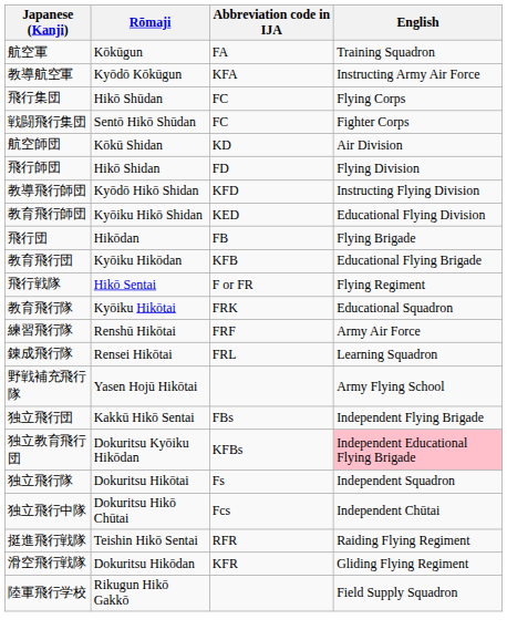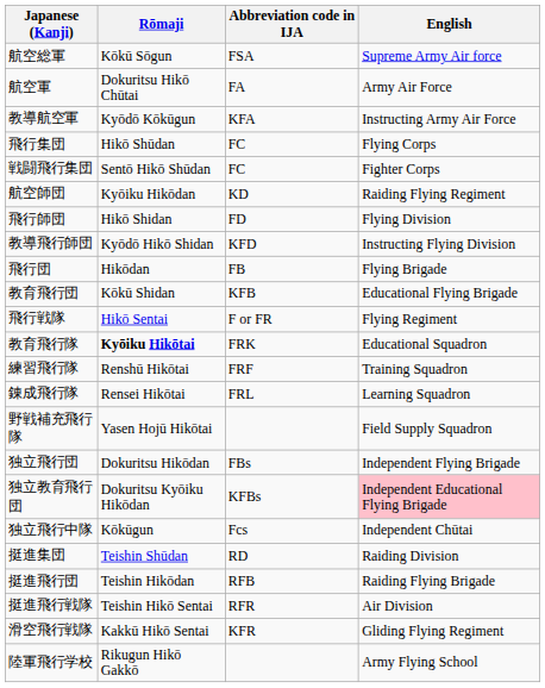 <table class="wikitable">
 <tr>
 <th>Japanese (<a href='#'>Kanji</a>)</th>
 <th><a href='#'>Rōmaji</a></th>
 <th>Abbreviation code in IJA</th>
 <th>English</th>
 </tr>
 <tr>
+<td>航空総軍</td>
+<td>Kōkū Sōgun</td>
+<td>FSA</td>
+<td><a href='#'>Supreme Army Air force</a></td>
+</tr>
+<tr>
 <td>航空軍</td>
-<td>Kōkūgun</td>
+<td>Dokuritsu Hikō Chūtai</td>
 <td>FA</td>
-<td>Training Squadron</td>
+<td>Army Air Force</td>
 </tr>
 <tr>
 <td>教導航空軍</td>
 <td>Kyōdō Kōkūgun</td>
 <td>KFA</td>
 <td>Instructing Army Air Force</td>
 </tr>
 <tr>
 <td>飛行集団</td>
 <td>Hikō Shūdan</td>
 <td>FC</td>
 <td>Flying Corps</td>
 </tr>
 <tr>
 <td>戦闘飛行集団</td>
 <td>Sentō Hikō Shūdan</td>
 <td>FC</td>
 <td>Fighter Corps</td>
 </tr>
 <tr>
 <td>航空師団</td>
-<td>Kōkū Shidan</td>
+<td>Kyōiku Hikōdan</td>
 <td>KD</td>
-<td>Air Division</td>
+<td>Raiding Flying Regiment</td>
 </tr>
 <tr>
 <td>飛行師団</td>
 <td>Hikō Shidan</td>
 <td>FD</td>
 <td>Flying Division</td>
 </tr>
 <tr>
 <td>教導飛行師団</td>
 <td>Kyōdō Hikō Shidan</td>
 <td>KFD</td>
 <td>Instructing Flying Division</td>
 </tr>
 <tr>
-<td>教育飛行師団</td>
-<td>Kyōiku Hikō Shidan</td>
-<td>KED</td>
-<td>Educational Flying Division</td>
-</tr>
-<tr>
 <td>飛行団</td>
 <td>Hikōdan</td>
 <td>FB</td>
 <td>Flying Brigade</td>
 </tr>
 <tr>
 <td>教育飛行団</td>
-<td>Kyōiku Hikōdan</td>
+<td>Kōkū Shidan</td>
 <td>KFB</td>
 <td>Educational Flying Brigade</td>
 </tr>
 <tr>
 <td>飛行戦隊</td>
 <td><a href='#'>Hikō Sentai</a></td>
 <td>F or FR</td>
 <td>Flying Regiment</td>
 </tr>
 <tr>
 <td>教育飛行隊</td>
-<td>Kyōiku <a href='#'>Hikōtai</a></td>
+<td><strong>Kyōiku <a href='#'>Hikōtai</a></strong></td>
 <td>FRK</td>
 <td>Educational Squadron</td>
 </tr>
 <tr>
 <td>練習飛行隊</td>
 <td>Renshū Hikōtai</td>
 <td>FRF</td>
-<td>Army Air Force</td>
+<td>Training Squadron</td>
 </tr>
 <tr>
 <td>錬成飛行隊</td>
 <td>Rensei Hikōtai</td>
 <td>FRL</td>
 <td>Learning Squadron</td>
 </tr>
 <tr>
 <td>野戦補充飛行隊</td>
 <td>Yasen Hojū Hikōtai</td>
 <td></td>
-<td>Army Flying School</td>
+<td>Field Supply Squadron</td>
 </tr>
 <tr>
 <td>独立飛行団</td>
-<td>Kakkū Hikō Sentai</td>
+<td>Dokuritsu Hikōdan</td>
 <td>FBs</td>
 <td>Independent Flying Brigade</td>
 </tr>
 <tr>
 <td>独立教育飛行団</td>
 <td>Dokuritsu Kyōiku Hikōdan</td>
 <td>KFBs</td>
 <td style="background: pink;">Independent Educational Flying Brigade</td>
 </tr>
 <tr>
-<td>独立飛行隊</td>
-<td>Dokuritsu Hikōtai</td>
-<td>Fs</td>
-<td>Independent Squadron</td>
+<td>独立飛行中隊</td>
+<td>Kōkūgun</td>
+<td>Fcs</td>
+<td>Independent Chūtai</td>
 </tr>
 <tr>
-<td>独立飛行中隊</td>
-<td>Dokuritsu Hikō Chūtai</td>
-<td>Fcs</td>
-<td>Independent Chūtai</td>
+<td>挺進集団</td>
+<td><a href='#'>Teishin Shūdan</a></td>
+<td>RD</td>
+<td>Raiding Division</td>
+</tr>
+<tr>
+<td>挺進飛行団</td>
+<td>Teishin Hikōdan</td>
+<td>RFB</td>
+<td>Raiding Flying Brigade</td>
 </tr>
 <tr>
 <td>挺進飛行戦隊</td>
 <td>Teishin Hikō Sentai</td>
 <td>RFR</td>
-<td>Raiding Flying Regiment</td>
+<td>Air Division</td>
 </tr>
 <tr>
 <td>滑空飛行戦隊</td>
-<td>Dokuritsu Hikōdan</td>
+<td>Kakkū Hikō Sentai</td>
 <td>KFR</td>
 <td>Gliding Flying Regiment</td>
 </tr>
 <tr>
 <td>陸軍飛行学校</td>
 <td>Rikugun Hikō Gakkō</td>
 <td></td>
-<td>Field Supply Squadron</td>
+<td>Army Flying School</td>
 </tr>
 </table>
